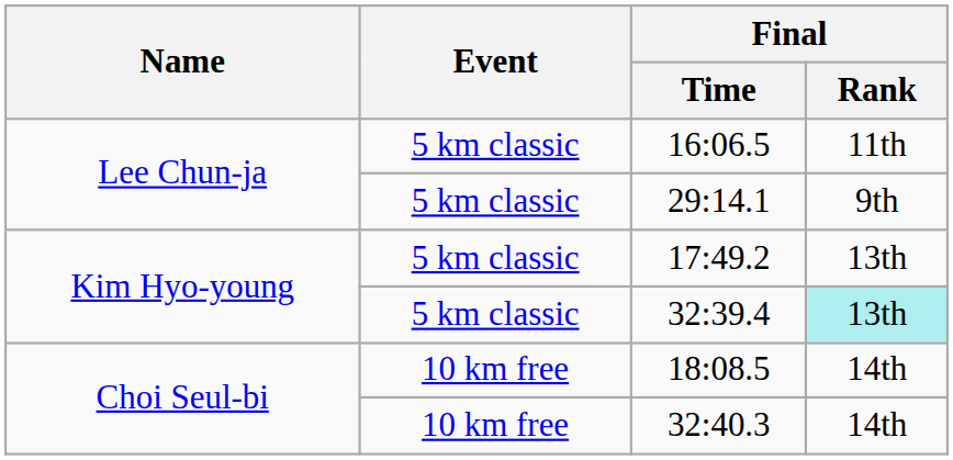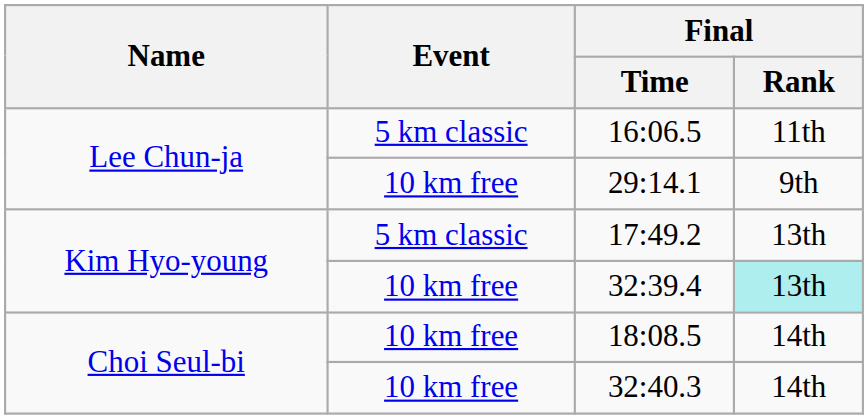 <table class="wikitable" style="font-size:90%; text-align:center; width:400px">
 <tr>
 <th rowspan=2>Name</th>
 <th rowspan=2>Event</th>
 <th colspan=2>Final</th>
 </tr>
 <tr>
 <th>Time</th>
 <th>Rank</th>
 </tr>
 <tr>
 <td rowspan=2><a href='#'>Lee Chun-ja</a></td>
 <td><a href='#'>5 km classic</a></td>
 <td>16:06.5</td>
 <td>11th</td>
 </tr>
 <tr>
-<td><a href='#'>5 km classic</a></td>
+<td><a href='#'>10 km free</a></td>
 <td>29:14.1</td>
 <td>9th</td>
 </tr>
 <tr>
 <td rowspan=2><a href='#'>Kim Hyo-young</a></td>
 <td><a href='#'>5 km classic</a></td>
 <td>17:49.2</td>
 <td>13th</td>
 </tr>
 <tr>
-<td><a href='#'>5 km classic</a></td>
+<td><a href='#'>10 km free</a></td>
 <td>32:39.4</td>
 <td style="background: paleturquoise;">13th</td>
 </tr>
 <tr>
 <td rowspan=2><a href='#'>Choi Seul-bi</a></td>
 <td><a href='#'>10 km free</a></td>
 <td>18:08.5</td>
 <td>14th</td>
 </tr>
 <tr>
 <td><a href='#'>10 km free</a></td>
 <td>32:40.3</td>
 <td>14th</td>
 </tr>
 </table>
